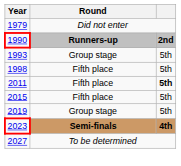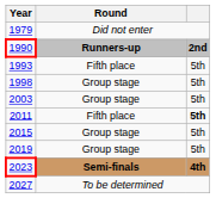 <table class="wikitable" style="text-align: center; font-size:90%">
 <tr>
 <th>Year</th>
 <th style="width:200px">Round</th>
 <th></th>
 </tr>
 <tr>
 <td><a href='#'>1979</a></td>
 <td colspan="2"><em>Did not enter</em></td>
 </tr>
 <tr>
 <td style="border: 3px solid red"><a href='#'>1990</a></td>
 <td bgcolor=Silver><strong>Runners-up</strong></td>
 <td bgcolor=Silver><strong>2nd</strong></td>
 </tr>
 <tr>
 <td><a href='#'>1993</a></td>
+<td>Fifth place</td>
+<td>5th</td>
+</tr>
+<tr>
+<td><a href='#'>1998</a></td>
 <td>Group stage</td>
 <td>5th</td>
 </tr>
 <tr>
-<td><a href='#'>1998</a></td>
-<td>Fifth place</td>
+<td><a href='#'>2003</a></td>
+<td>Group stage</td>
 <td>5th</td>
 </tr>
 <tr>
 <td><a href='#'>2011</a></td>
 <td>Fifth place</td>
 <td><strong>5th</strong></td>
 </tr>
 <tr>
 <td><a href='#'>2015</a></td>
-<td>Fifth place</td>
+<td>Group stage</td>
 <td>5th</td>
 </tr>
 <tr>
 <td><a href='#'>2019</a></td>
 <td>Group stage</td>
 <td>5th</td>
 </tr>
 <tr>
 <td style="border: 3px solid red"><a href='#'>2023</a></td>
 <td bgcolor="cc9966"><strong>Semi-finals</strong></td>
 <td bgcolor="cc9966"><strong>4th</strong></td>
 </tr>
 <tr>
 <td><a href='#'>2027</a></td>
 <td colspan="2"><em>To be determined</em></td>
 </tr>
 </table>
